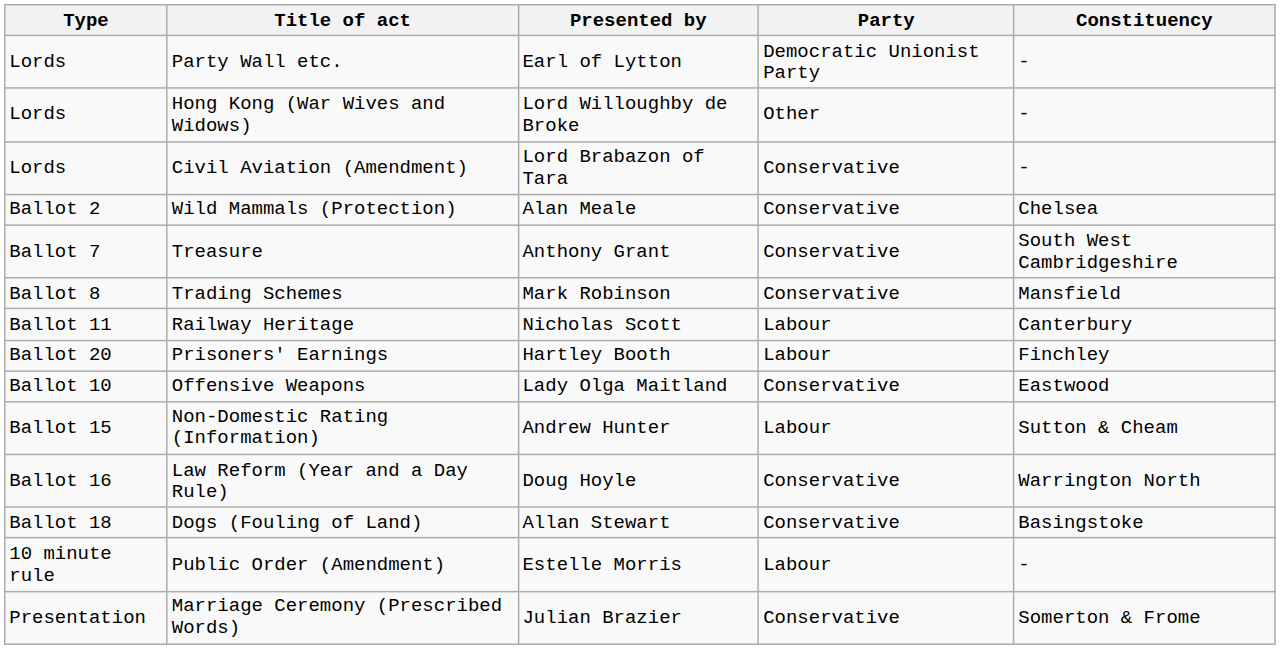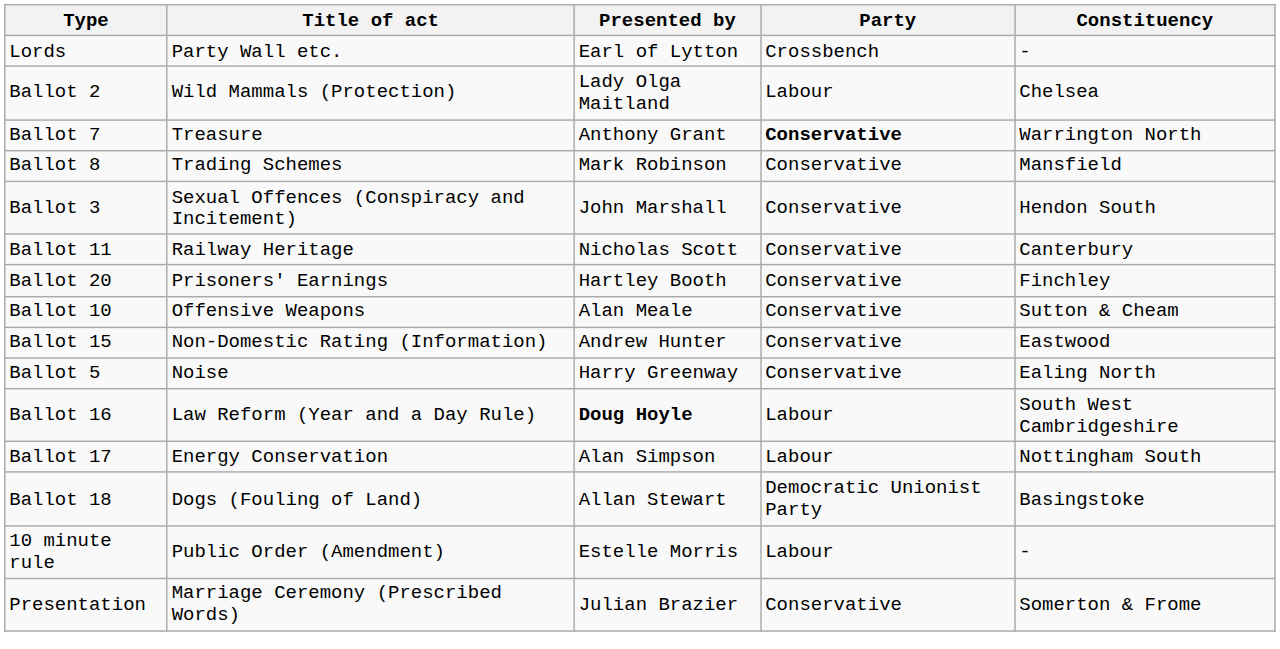 <table class="wikitable">
 <tr>
 <th>Type</th>
 <th>Title of act</th>
 <th>Presented by</th>
 <th>Party</th>
 <th>Constituency</th>
 </tr>
 <tr |->
 <td>Lords</td>
 <td>Party Wall etc.</td>
 <td>Earl of Lytton</td>
-<td>Democratic Unionist Party</td>
-<td>-</td>
-</tr>
-<tr>
-<td>Lords</td>
-<td>Hong Kong (War Wives and Widows)</td>
-<td>Lord Willoughby de Broke</td>
-<td>Other</td>
-<td>-</td>
-</tr>
-<tr>
-<td>Lords</td>
-<td>Civil Aviation (Amendment)</td>
-<td>Lord Brabazon of Tara</td>
-<td>Conservative</td>
+<td>Crossbench</td>
 <td>-</td>
 </tr>
 <tr>
 <td>Ballot 2</td>
 <td>Wild Mammals (Protection)</td>
-<td>Alan Meale</td>
-<td>Conservative</td>
+<td>Lady Olga Maitland</td>
+<td>Labour</td>
 <td>Chelsea</td>
 </tr>
 <tr>
 <td>Ballot 7</td>
 <td>Treasure</td>
 <td>Anthony Grant</td>
-<td>Conservative</td>
-<td>South West Cambridgeshire</td>
+<td><strong>Conservative</strong></td>
+<td>Warrington North</td>
 </tr>
 <tr>
 <td>Ballot 8</td>
 <td>Trading Schemes</td>
 <td>Mark Robinson</td>
 <td>Conservative</td>
 <td>Mansfield</td>
 </tr>
 <tr>
+<td>Ballot 3</td>
+<td>Sexual Offences (Conspiracy and Incitement)</td>
+<td>John Marshall</td>
+<td>Conservative</td>
+<td>Hendon South</td>
+</tr>
+<tr>
 <td>Ballot 11</td>
 <td>Railway Heritage</td>
 <td>Nicholas Scott</td>
-<td>Labour</td>
+<td>Conservative</td>
 <td>Canterbury</td>
 </tr>
 <tr>
 <td>Ballot 20</td>
 <td>Prisoners' Earnings</td>
 <td>Hartley Booth</td>
-<td>Labour</td>
+<td>Conservative</td>
 <td>Finchley</td>
 </tr>
 <tr>
 <td>Ballot 10</td>
 <td>Offensive Weapons</td>
-<td>Lady Olga Maitland</td>
+<td>Alan Meale</td>
 <td>Conservative</td>
-<td>Eastwood</td>
+<td>Sutton & Cheam</td>
 </tr>
 <tr>
 <td>Ballot 15</td>
 <td>Non-Domestic Rating (Information)</td>
 <td>Andrew Hunter</td>
-<td>Labour</td>
-<td>Sutton & Cheam</td>
+<td>Conservative</td>
+<td>Eastwood</td>
+</tr>
+<tr>
+<td>Ballot 5</td>
+<td>Noise</td>
+<td>Harry Greenway</td>
+<td>Conservative</td>
+<td>Ealing North</td>
 </tr>
 <tr>
 <td>Ballot 16</td>
 <td>Law Reform (Year and a Day Rule)</td>
-<td>Doug Hoyle</td>
-<td>Conservative</td>
-<td>Warrington North</td>
+<td><strong>Doug Hoyle</strong></td>
+<td>Labour</td>
+<td>South West Cambridgeshire</td>
+</tr>
+<tr>
+<td>Ballot 17</td>
+<td>Energy Conservation</td>
+<td>Alan Simpson</td>
+<td>Labour</td>
+<td>Nottingham South</td>
 </tr>
 <tr>
 <td>Ballot 18</td>
 <td>Dogs (Fouling of Land)</td>
 <td>Allan Stewart</td>
-<td>Conservative</td>
+<td>Democratic Unionist Party</td>
 <td>Basingstoke</td>
 </tr>
 <tr>
 <td>10 minute rule</td>
 <td>Public Order (Amendment)</td>
 <td>Estelle Morris</td>
 <td>Labour</td>
 <td>-</td>
 </tr>
 <tr>
 <td>Presentation</td>
 <td>Marriage Ceremony (Prescribed Words)</td>
 <td>Julian Brazier</td>
 <td>Conservative</td>
 <td>Somerton & Frome</td>
 </tr>
 </table>
